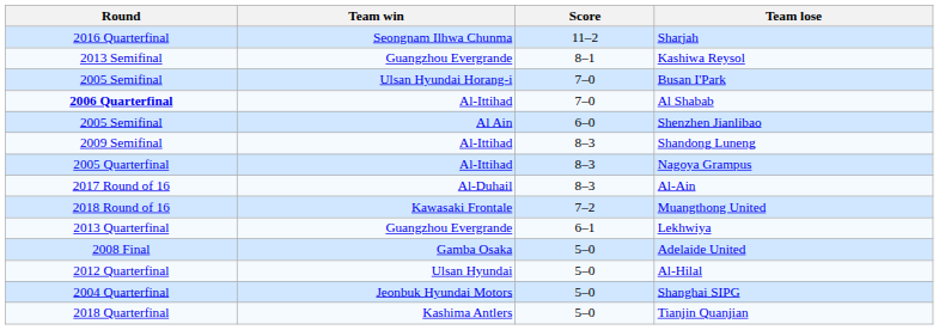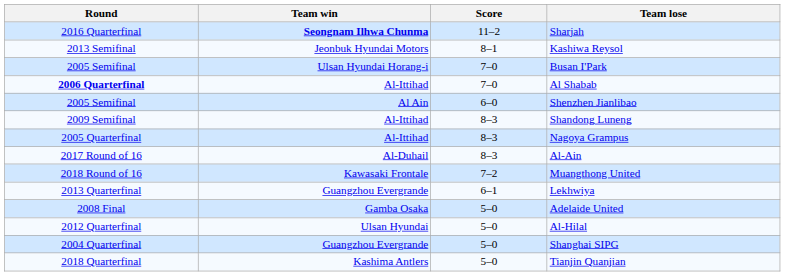 <table class="wikitable" style="text-align:center; width:70%;">
 <tr style="background:#efefef;">
 <th width=25%>Round</th>
 <th width=30%>Team win</th>
 <th width=15%>Score</th>
 <th width=30%>Team lose</th>
 </tr>
 <tr style="background:#d0e7ff;">
 <td><a href='#'>2016 Quarterfinal</a></td>
-<td align=right><a href='#'>Seongnam Ilhwa Chunma</a> </td>
+<td align=right><strong><a href='#'>Seongnam Ilhwa Chunma</a> </strong></td>
 <td>11–2</td>
 <td align=left> <a href='#'>Sharjah</a></td>
 </tr>
 <tr style="background:#f5faff;">
 <td><a href='#'>2013 Semifinal</a></td>
-<td align=right><a href='#'>Guangzhou Evergrande</a> </td>
+<td align=right><a href='#'>Jeonbuk Hyundai Motors</a> </td>
 <td>8–1</td>
 <td align=left> <a href='#'>Kashiwa Reysol</a></td>
 </tr>
 <tr style="background:#d0e7ff;">
 <td><a href='#'>2005 Semifinal</a></td>
 <td align=right><a href='#'>Ulsan Hyundai Horang-i</a> </td>
 <td>7–0</td>
 <td align=left> <a href='#'>Busan I'Park</a></td>
 </tr>
 <tr style="background:#f5faff;">
 <td><strong><a href='#'>2006 Quarterfinal</a></strong></td>
 <td align=right><a href='#'>Al-Ittihad</a> </td>
 <td>7–0</td>
 <td align=left> <a href='#'>Al Shabab</a></td>
 </tr>
 <tr style="background:#d0e7ff;">
 <td><a href='#'>2005 Semifinal</a></td>
 <td align=right><a href='#'>Al Ain</a> </td>
 <td>6–0</td>
 <td align=left> <a href='#'>Shenzhen Jianlibao</a></td>
 </tr>
 <tr style="background:#f5faff;">
 <td><a href='#'>2009 Semifinal</a></td>
 <td align=right><a href='#'>Al-Ittihad</a> </td>
 <td>8–3</td>
 <td align=left> <a href='#'>Shandong Luneng</a></td>
 </tr>
 <tr style="background:#d0e7ff;">
 <td><a href='#'>2005 Quarterfinal</a></td>
 <td align=right><a href='#'>Al-Ittihad</a> </td>
 <td>8–3</td>
 <td align=left> <a href='#'>Nagoya Grampus</a></td>
 </tr>
 <tr style="background:#f5faff;">
 <td><a href='#'>2017 Round of 16</a></td>
 <td align=right><a href='#'>Al-Duhail</a> </td>
 <td>8–3</td>
 <td align=left> <a href='#'>Al-Ain</a></td>
 </tr>
 <tr style="background:#d0e7ff;">
 <td><a href='#'>2018 Round of 16</a></td>
 <td align=right><a href='#'>Kawasaki Frontale</a> </td>
 <td>7–2</td>
 <td align=left> <a href='#'>Muangthong United</a></td>
 </tr>
 <tr style="background:#f5faff;">
 <td><a href='#'>2013 Quarterfinal</a></td>
 <td align=right><a href='#'>Guangzhou Evergrande</a> </td>
 <td>6–1</td>
 <td align=left> <a href='#'>Lekhwiya</a></td>
 </tr>
 <tr style="background:#d0e7ff;">
 <td><a href='#'>2008 Final</a></td>
 <td align=right><a href='#'>Gamba Osaka</a> </td>
 <td>5–0</td>
 <td align=left> <a href='#'>Adelaide United</a></td>
 </tr>
 <tr style="background:#f5faff;">
 <td><a href='#'>2012 Quarterfinal</a></td>
 <td align=right><a href='#'>Ulsan Hyundai</a> </td>
 <td>5–0</td>
 <td align=left> <a href='#'>Al-Hilal</a></td>
 </tr>
 <tr style="background:#d0e7ff;">
 <td><a href='#'>2004 Quarterfinal</a></td>
-<td align=right><a href='#'>Jeonbuk Hyundai Motors</a> </td>
+<td align=right><a href='#'>Guangzhou Evergrande</a> </td>
 <td>5–0</td>
 <td align=left> <a href='#'>Shanghai SIPG</a></td>
 </tr>
 <tr style="background:#f5faff;">
 <td><a href='#'>2018 Quarterfinal</a></td>
 <td align=right><a href='#'>Kashima Antlers</a> </td>
 <td>5–0</td>
 <td align=left> <a href='#'>Tianjin Quanjian</a></td>
 </tr>
 </table>
